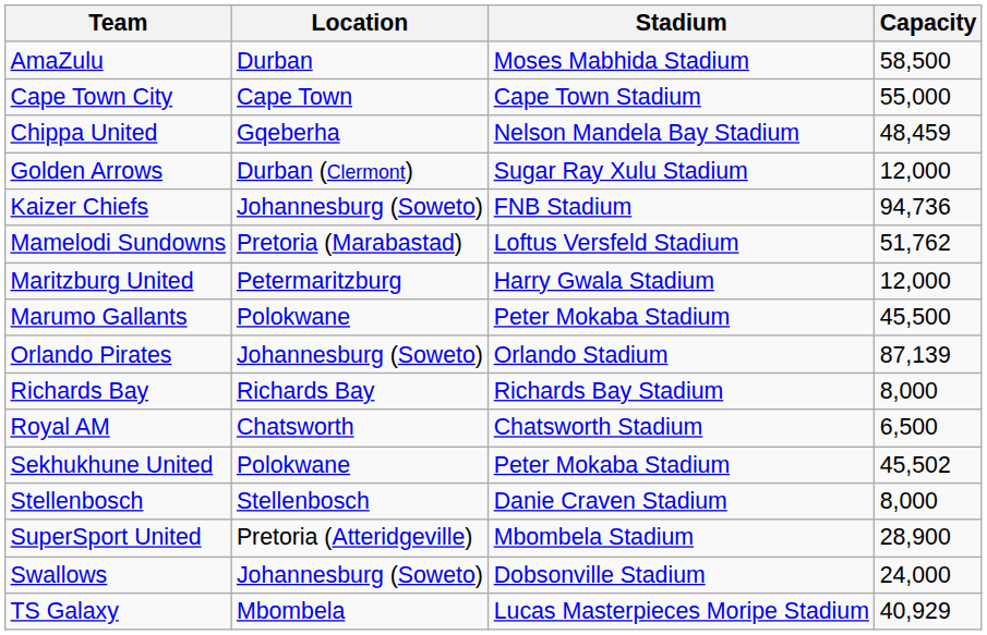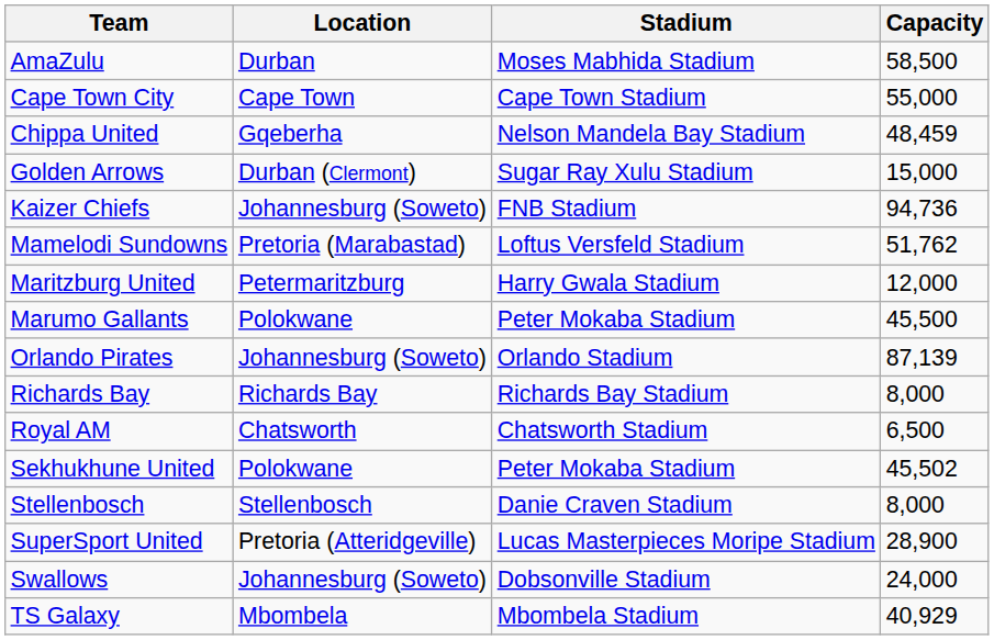 <table class="wikitable sortable">
 <tr>
 <th>Team</th>
 <th>Location</th>
 <th>Stadium</th>
 <th>Capacity</th>
 </tr>
 <tr>
 <td><a href='#'>AmaZulu</a></td>
 <td><a href='#'>Durban</a></td>
 <td><a href='#'>Moses Mabhida Stadium</a></td>
 <td>58,500</td>
 </tr>
 <tr>
 <td><a href='#'>Cape Town City</a></td>
 <td><a href='#'>Cape Town</a></td>
 <td><a href='#'>Cape Town Stadium</a></td>
 <td>55,000</td>
 </tr>
 <tr>
 <td><a href='#'>Chippa United</a></td>
 <td><a href='#'>Gqeberha</a></td>
 <td><a href='#'>Nelson Mandela Bay Stadium</a></td>
 <td>48,459</td>
 </tr>
 <tr>
 <td><a href='#'>Golden Arrows</a></td>
 <td><a href='#'>Durban</a> (<a href='#'><small>Clermont</small></a>)</td>
 <td><a href='#'>Sugar Ray Xulu Stadium</a></td>
-<td>12,000</td>
+<td>15,000</td>
 </tr>
 <tr>
 <td><a href='#'>Kaizer Chiefs</a></td>
 <td><a href='#'>Johannesburg</a> (<a href='#'>Soweto</a>)</td>
 <td><a href='#'>FNB Stadium</a></td>
 <td>94,736</td>
 </tr>
 <tr>
 <td><a href='#'>Mamelodi Sundowns</a></td>
 <td><a href='#'>Pretoria</a> (<a href='#'>Marabastad</a>)</td>
 <td><a href='#'>Loftus Versfeld Stadium</a></td>
 <td>51,762</td>
 </tr>
 <tr>
 <td><a href='#'>Maritzburg United</a></td>
 <td><a href='#'>Petermaritzburg</a></td>
 <td><a href='#'>Harry Gwala Stadium</a></td>
 <td>12,000</td>
 </tr>
 <tr>
 <td><a href='#'>Marumo Gallants</a></td>
 <td><a href='#'>Polokwane</a></td>
 <td><a href='#'>Peter Mokaba Stadium</a></td>
 <td>45,500</td>
 </tr>
 <tr>
 <td><a href='#'>Orlando Pirates</a></td>
 <td><a href='#'>Johannesburg</a> (<a href='#'>Soweto</a>)</td>
 <td><a href='#'>Orlando Stadium</a></td>
 <td>87,139</td>
 </tr>
 <tr>
 <td><a href='#'>Richards Bay</a></td>
 <td><a href='#'>Richards Bay</a></td>
 <td><a href='#'>Richards Bay Stadium</a></td>
 <td>8,000</td>
 </tr>
 <tr>
 <td><a href='#'>Royal AM</a></td>
 <td><a href='#'>Chatsworth</a></td>
 <td><a href='#'>Chatsworth Stadium</a></td>
 <td>6,500</td>
 </tr>
 <tr>
 <td><a href='#'>Sekhukhune United</a></td>
 <td><a href='#'>Polokwane</a></td>
 <td><a href='#'>Peter Mokaba Stadium</a></td>
 <td>45,502</td>
 </tr>
 <tr>
 <td><a href='#'>Stellenbosch</a></td>
 <td><a href='#'>Stellenbosch</a></td>
 <td><a href='#'>Danie Craven Stadium</a></td>
 <td>8,000</td>
 </tr>
 <tr>
 <td><a href='#'>SuperSport United</a></td>
 <td>Pretoria (<a href='#'>Atteridgeville</a>)</td>
-<td><a href='#'>Mbombela Stadium</a></td>
+<td><a href='#'>Lucas Masterpieces Moripe Stadium</a></td>
 <td>28,900</td>
 </tr>
 <tr>
 <td><a href='#'>Swallows</a></td>
 <td><a href='#'>Johannesburg</a> (<a href='#'>Soweto</a>)</td>
 <td><a href='#'>Dobsonville Stadium</a></td>
 <td>24,000</td>
 </tr>
 <tr>
 <td><a href='#'>TS Galaxy</a></td>
 <td><a href='#'>Mbombela</a></td>
-<td><a href='#'>Lucas Masterpieces Moripe Stadium</a></td>
+<td><a href='#'>Mbombela Stadium</a></td>
 <td>40,929</td>
 </tr>
 </table>
